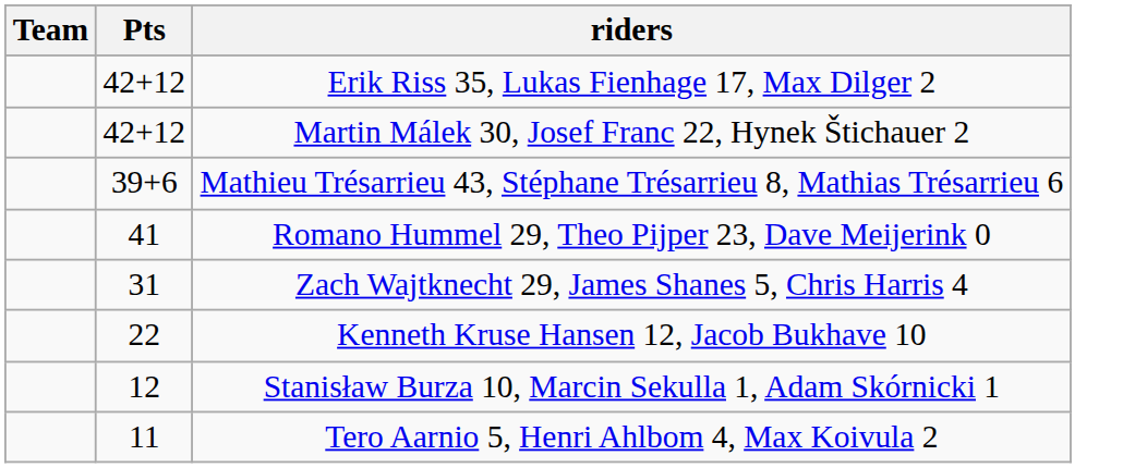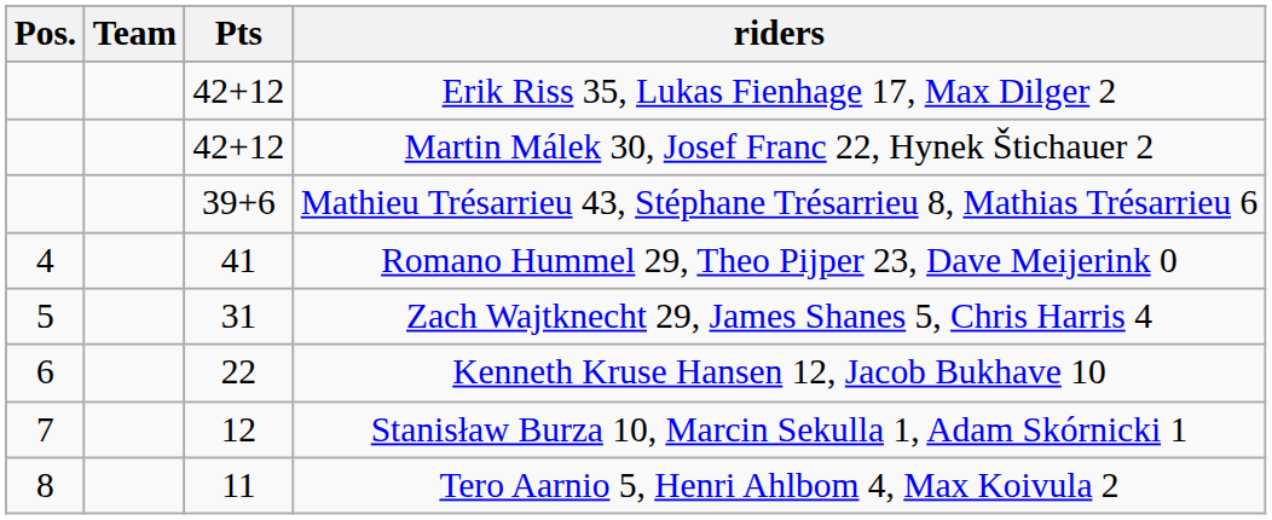 <table class=wikitable>
 <tr>
+<th>Pos.</th>
 <th>Team</th>
 <th>Pts</th>
 <th>riders</th>
 </tr>
 <tr align=center>
+<td></td>
 <td align=left></td>
 <td>42+12</td>
 <td><a href='#'>Erik Riss</a> 35, <a href='#'>Lukas Fienhage</a> 17, <a href='#'>Max Dilger</a> 2</td>
 </tr>
 <tr align=center>
+<td></td>
 <td align=left></td>
 <td>42+12</td>
 <td><a href='#'>Martin Málek</a> 30, <a href='#'>Josef Franc</a> 22, Hynek Štichauer 2</td>
 </tr>
 <tr align=center>
+<td></td>
 <td align=left></td>
 <td>39+6</td>
 <td><a href='#'>Mathieu Trésarrieu</a> 43, <a href='#'>Stéphane Trésarrieu</a> 8, <a href='#'>Mathias Trésarrieu</a> 6</td>
 </tr>
 <tr align=center>
+<td>4</td>
 <td align=left></td>
 <td>41</td>
 <td><a href='#'>Romano Hummel</a> 29, <a href='#'>Theo Pijper</a> 23, <a href='#'>Dave Meijerink</a> 0</td>
 </tr>
 <tr align=center>
+<td>5</td>
 <td align=left></td>
 <td>31</td>
 <td><a href='#'>Zach Wajtknecht</a> 29, <a href='#'>James Shanes</a> 5, <a href='#'>Chris Harris</a> 4</td>
 </tr>
 <tr align=center>
+<td>6</td>
 <td align=left></td>
 <td>22</td>
 <td><a href='#'>Kenneth Kruse Hansen</a> 12, <a href='#'>Jacob Bukhave</a> 10</td>
 </tr>
 <tr align=center>
+<td>7</td>
 <td align=left></td>
 <td>12</td>
 <td><a href='#'>Stanisław Burza</a> 10, <a href='#'>Marcin Sekulla</a> 1, <a href='#'>Adam Skórnicki</a> 1</td>
 </tr>
 <tr align=center>
+<td>8</td>
 <td align=left></td>
 <td>11</td>
 <td><a href='#'>Tero Aarnio</a> 5, <a href='#'>Henri Ahlbom</a> 4, <a href='#'>Max Koivula</a> 2</td>
 </tr>
 </table>
